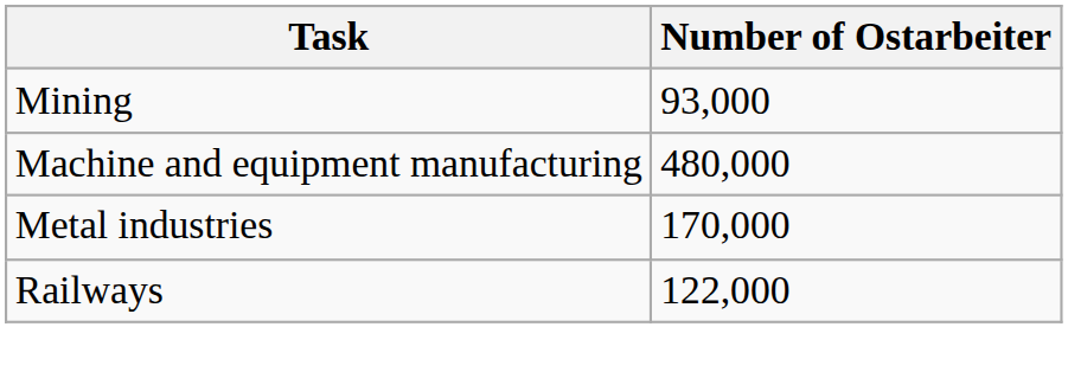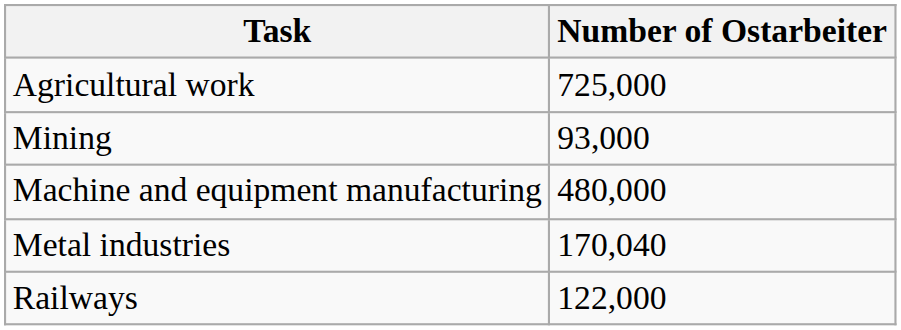 <table class="wikitable sortable">
 <tr>
 <th>Task</th>
 <th>Number of Ostarbeiter</th>
+</tr>
+<tr>
+<td>Agricultural work</td>
+<td>725,000</td>
 </tr>
 <tr>
 <td>Mining</td>
 <td>93,000</td>
 </tr>
 <tr>
 <td>Machine and equipment manufacturing</td>
 <td>480,000</td>
 </tr>
 <tr>
 <td>Metal industries</td>
-<td>170,000</td>
+<td>170,040</td>
 </tr>
 <tr>
 <td>Railways</td>
 <td>122,000</td>
 </tr>
 </table>
